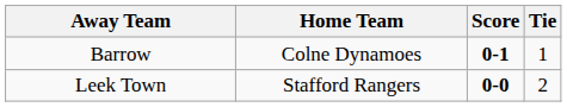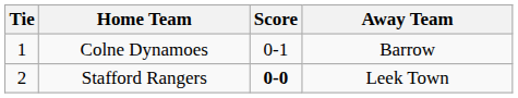 <table class="wikitable" style="text-align:center;">
 <tr>
-<th width=175>Away Team</th>
+<th width=20>Tie</th>
 <th width=175>Home Team</th>
 <th width=20>Score</th>
-<th width=20>Tie</th>
+<th width=175>Away Team</th>
 </tr>
 <tr>
+<td>1</td>
+<td>Colne Dynamoes</td>
+<td>0-1</td>
 <td>Barrow</td>
-<td>Colne Dynamoes</td>
-<td><strong>0-1</strong></td>
-<td>1</td>
 </tr>
 <tr>
-<td>Leek Town</td>
+<td>2</td>
 <td>Stafford Rangers</td>
 <td><strong>0-0</strong></td>
-<td>2</td>
+<td>Leek Town</td>
 </tr>
 </table>
